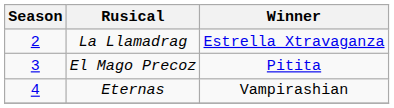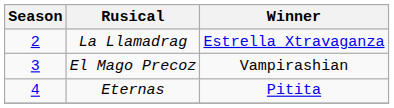 <table class="wikitable sortable" style="text-align:center;">
 <tr>
 <th>Season</th>
 <th>Rusical</th>
 <th>Winner</th>
 </tr>
 <tr>
 <td><a href='#'>2</a></td>
 <td nowrap><em>La Llamadrag</em></td>
 <td nowrap><a href='#'>Estrella Xtravaganza</a></td>
 </tr>
 <tr>
 <td><a href='#'>3</a></td>
 <td nowrap><em>El Mago Precoz</em></td>
-<td nowrap><a href='#'>Pitita</a></td>
+<td nowrap>Vampirashian</td>
 </tr>
 <tr>
 <td><a href='#'>4</a></td>
 <td nowrap><em>Eternas</em></td>
-<td nowrap>Vampirashian</td>
+<td nowrap><a href='#'>Pitita</a></td>
 </tr>
 <tr>
 </tr>
 </table>
